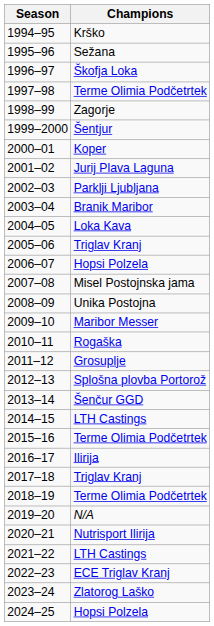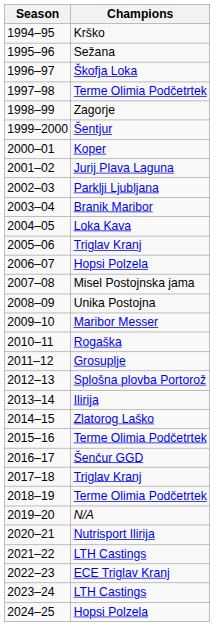 <table class="wikitable">
 <tr>
 <th>Season</th>
 <th>Champions</th>
 </tr>
 <tr>
 <td>1994–95</td>
 <td>Krško</td>
 </tr>
 <tr>
 <td>1995–96</td>
 <td>Sežana</td>
 </tr>
 <tr>
 <td>1996–97</td>
 <td><a href='#'>Škofja Loka</a></td>
 </tr>
 <tr>
 <td>1997–98</td>
 <td><a href='#'>Terme Olimia Podčetrtek</a></td>
 </tr>
 <tr>
 <td>1998–99</td>
 <td>Zagorje</td>
 </tr>
 <tr>
 <td>1999–2000</td>
 <td><a href='#'>Šentjur</a></td>
 </tr>
 <tr>
 <td>2000–01</td>
 <td><a href='#'>Koper</a></td>
 </tr>
 <tr>
 <td>2001–02</td>
 <td><a href='#'>Jurij Plava Laguna</a></td>
 </tr>
 <tr>
 <td>2002–03</td>
 <td><a href='#'>Parklji Ljubljana</a></td>
 </tr>
 <tr>
 <td>2003–04</td>
 <td><a href='#'>Branik Maribor</a></td>
 </tr>
 <tr>
 <td>2004–05</td>
 <td><a href='#'>Loka Kava</a></td>
 </tr>
 <tr>
 <td>2005–06</td>
 <td><a href='#'>Triglav Kranj</a></td>
 </tr>
 <tr>
 <td>2006–07</td>
 <td><a href='#'>Hopsi Polzela</a></td>
 </tr>
 <tr>
 <td>2007–08</td>
 <td>Misel Postojnska jama</td>
 </tr>
 <tr>
 <td>2008–09</td>
 <td>Unika Postojna</td>
 </tr>
 <tr>
 <td>2009–10</td>
 <td><a href='#'>Maribor Messer</a></td>
 </tr>
 <tr>
 <td>2010–11</td>
 <td><a href='#'>Rogaška</a></td>
 </tr>
 <tr>
 <td>2011–12</td>
 <td><a href='#'>Grosuplje</a></td>
 </tr>
 <tr>
 <td>2012–13</td>
 <td><a href='#'>Splošna plovba Portorož</a></td>
 </tr>
 <tr>
 <td>2013–14</td>
-<td><a href='#'>Šenčur GGD</a></td>
+<td><a href='#'>Ilirija</a></td>
 </tr>
 <tr>
 <td>2014–15</td>
-<td><a href='#'>LTH Castings</a></td>
+<td><a href='#'>Zlatorog Laško</a></td>
 </tr>
 <tr>
 <td>2015–16</td>
 <td><a href='#'>Terme Olimia Podčetrtek</a></td>
 </tr>
 <tr>
 <td>2016–17</td>
-<td><a href='#'>Ilirija</a></td>
+<td><a href='#'>Šenčur GGD</a></td>
 </tr>
 <tr>
 <td>2017–18</td>
 <td><a href='#'>Triglav Kranj</a></td>
 </tr>
 <tr>
 <td>2018–19</td>
 <td><a href='#'>Terme Olimia Podčetrtek</a></td>
 </tr>
 <tr>
 <td>2019–20</td>
 <td><em>N/A</em></td>
 </tr>
 <tr>
 <td>2020–21</td>
 <td><a href='#'>Nutrisport Ilirija</a></td>
 </tr>
 <tr>
 <td>2021–22</td>
 <td><a href='#'>LTH Castings</a></td>
 </tr>
 <tr>
 <td>2022–23</td>
 <td><a href='#'>ECE Triglav Kranj</a></td>
 </tr>
 <tr>
 <td>2023–24</td>
-<td><a href='#'>Zlatorog Laško</a></td>
+<td><a href='#'>LTH Castings</a></td>
 </tr>
 <tr>
 <td>2024–25</td>
 <td><a href='#'>Hopsi Polzela</a></td>
 </tr>
 </table>
